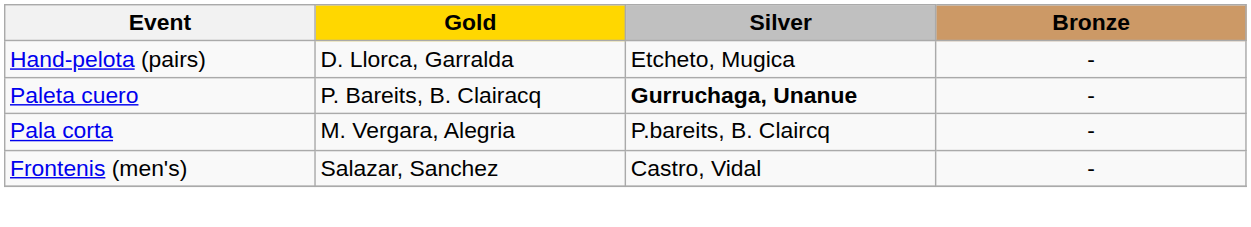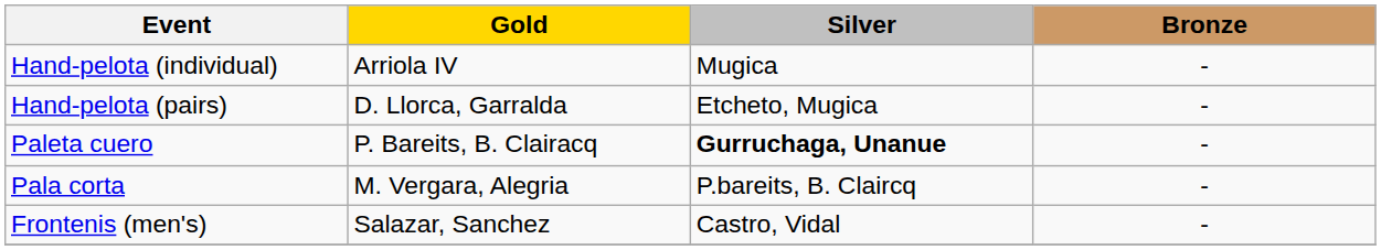 <table class="wikitable" style="max-width: 23cm; width: 100%">
 <tr>
 <th scope="col">Event</th>
 <th scope="col" style="background-color:gold; width:25%">Gold</th>
 <th scope="col" style="background-color:silver; width:25%; width:25%">Silver</th>
 <th scope="col" style="background-color:#cc9966; width:25%">Bronze</th>
+</tr>
+<tr>
+<td><a href='#'>Hand-pelota</a> (individual)</td>
+<td> Arriola IV</td>
+<td> Mugica</td>
+<td align=center>-</td>
 </tr>
 <tr>
 <td><a href='#'>Hand-pelota</a> (pairs)</td>
 <td> D. Llorca, Garralda</td>
 <td> Etcheto, Mugica</td>
 <td align=center>-</td>
 </tr>
 <tr>
 <td><a href='#'>Paleta cuero</a></td>
 <td> P. Bareits, B. Clairacq</td>
 <td><strong> Gurruchaga, Unanue</strong></td>
 <td align=center>-</td>
 </tr>
 <tr>
 <td><a href='#'>Pala corta</a></td>
 <td> M. Vergara, Alegria</td>
 <td> P.bareits, B. Claircq</td>
 <td align=center>-</td>
 </tr>
 <tr>
 <td><a href='#'>Frontenis</a> (men's)</td>
 <td> Salazar, Sanchez</td>
 <td> Castro, Vidal</td>
 <td align=center>-</td>
 </tr>
 <tr>
 </tr>
 </table>
